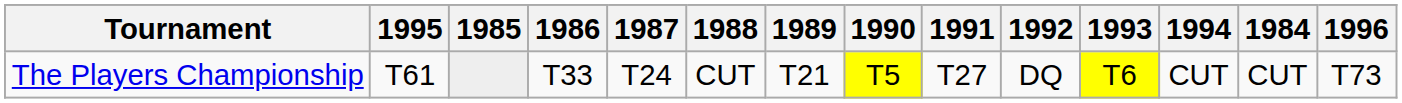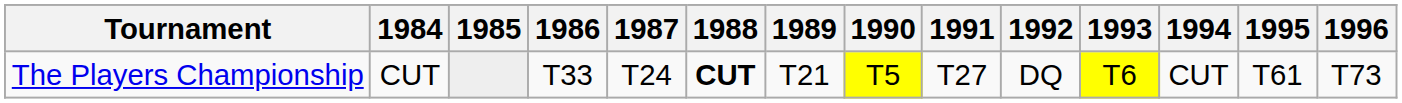 <table class="wikitable" style="font-size:95%;text-align:center;">
 <tr>
 <th>Tournament</th>
-<th>1995</th>
+<th>1984</th>
 <th>1985</th>
 <th>1986</th>
 <th>1987</th>
 <th>1988</th>
 <th>1989</th>
 <th>1990</th>
 <th>1991</th>
 <th>1992</th>
 <th>1993</th>
 <th>1994</th>
-<th>1984</th>
+<th>1995</th>
 <th>1996</th>
 </tr>
 <tr>
 <td align=left><a href='#'>The Players Championship</a></td>
-<td>T61</td>
+<td>CUT</td>
 <td style="background:#eeeeee;"></td>
 <td>T33</td>
 <td>T24</td>
-<td>CUT</td>
+<td><strong>CUT</strong></td>
 <td>T21</td>
 <td style="background:yellow;">T5</td>
 <td>T27</td>
 <td>DQ</td>
 <td style="background:yellow;">T6</td>
 <td>CUT</td>
-<td>CUT</td>
+<td>T61</td>
 <td>T73</td>
 </tr>
 </table>
